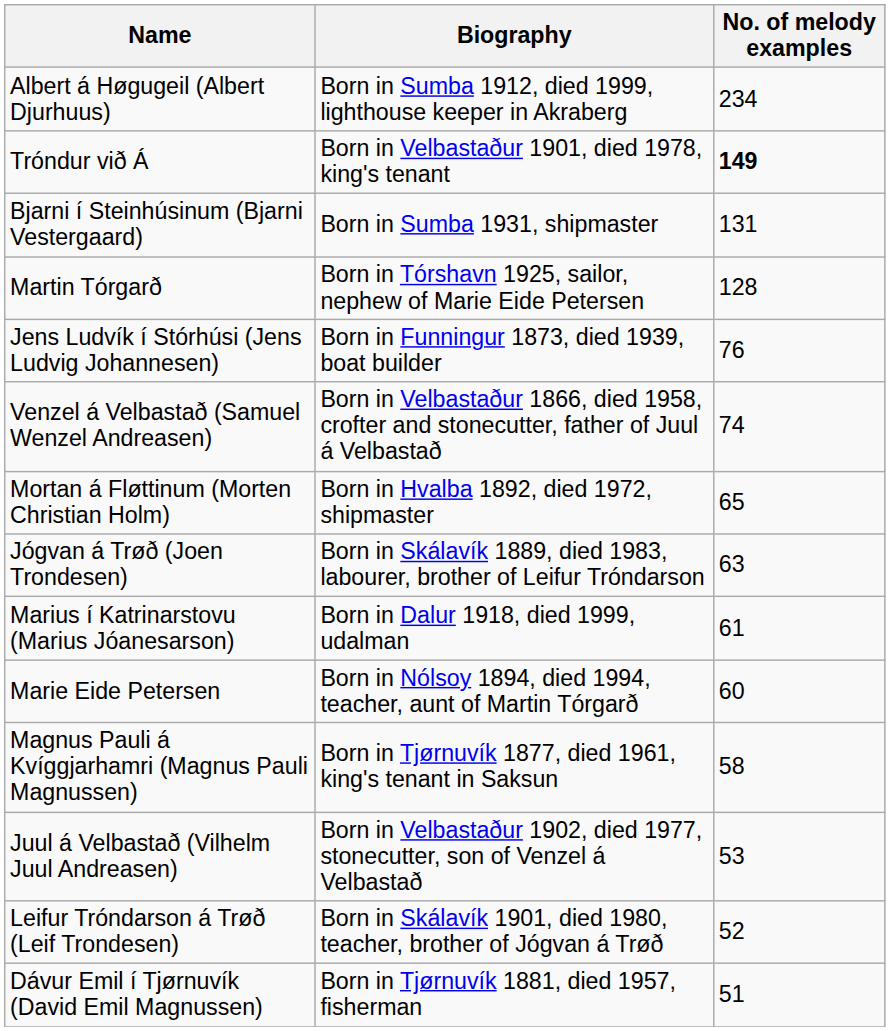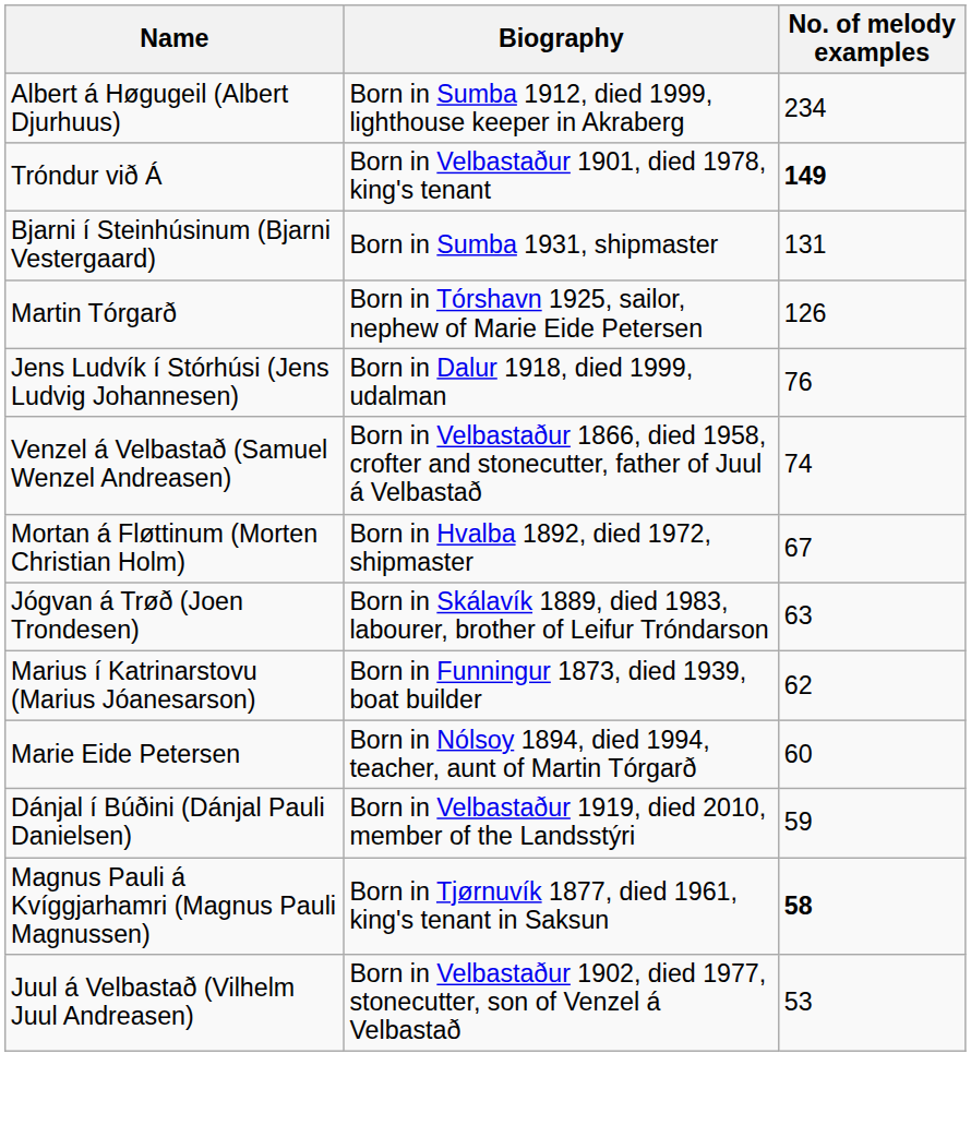 <table class="wikitable sortable">
 <tr>
 <th>Name</th>
 <th class="unsortable">Biography</th>
 <th>No. of melody examples</th>
 </tr>
 <tr>
 <td>Albert á Høgugeil (Albert Djurhuus)</td>
 <td>Born in <a href='#'>Sumba</a> 1912, died 1999, lighthouse keeper in Akraberg</td>
 <td>234</td>
 </tr>
 <tr>
 <td>Tróndur við Á</td>
 <td>Born in <a href='#'>Velbastaður</a> 1901, died 1978, king's tenant</td>
 <td><strong>149</strong></td>
 </tr>
 <tr>
 <td>Bjarni í Steinhúsinum (Bjarni Vestergaard)</td>
 <td>Born in <a href='#'>Sumba</a> 1931, shipmaster</td>
 <td>131</td>
 </tr>
 <tr>
 <td>Martin Tórgarð</td>
 <td>Born in <a href='#'>Tórshavn</a> 1925, sailor, nephew of Marie Eide Petersen</td>
-<td>128</td>
+<td>126</td>
 </tr>
 <tr>
 <td>Jens Ludvík í Stórhúsi (Jens Ludvig Johannesen)</td>
-<td>Born in <a href='#'>Funningur</a> 1873, died 1939, boat builder</td>
+<td>Born in <a href='#'>Dalur</a> 1918, died 1999, udalman</td>
 <td>76</td>
 </tr>
 <tr>
 <td>Venzel á Velbastað (Samuel Wenzel Andreasen)</td>
 <td>Born in <a href='#'>Velbastaður</a> 1866, died 1958, crofter and stonecutter, father of Juul á Velbastað</td>
 <td>74</td>
 </tr>
 <tr>
 <td>Mortan á Fløttinum (Morten Christian Holm)</td>
 <td>Born in <a href='#'>Hvalba</a> 1892, died 1972, shipmaster</td>
-<td>65</td>
+<td>67</td>
 </tr>
 <tr>
 <td>Jógvan á Trøð (Joen Trondesen)</td>
 <td>Born in <a href='#'>Skálavík</a> 1889, died 1983, labourer, brother of Leifur Tróndarson</td>
 <td>63</td>
 </tr>
 <tr>
 <td>Marius í Katrinarstovu (Marius Jóanesarson)</td>
-<td>Born in <a href='#'>Dalur</a> 1918, died 1999, udalman</td>
-<td>61</td>
+<td>Born in <a href='#'>Funningur</a> 1873, died 1939, boat builder</td>
+<td>62</td>
 </tr>
 <tr>
 <td>Marie Eide Petersen</td>
 <td>Born in <a href='#'>Nólsoy</a> 1894, died 1994, teacher, aunt of Martin Tórgarð</td>
 <td>60</td>
 </tr>
 <tr>
+<td>Dánjal í Búðini (Dánjal Pauli Danielsen)</td>
+<td>Born in <a href='#'>Velbastaður</a> 1919, died 2010, member of the Landsstýri</td>
+<td>59</td>
+</tr>
+<tr>
 <td>Magnus Pauli á Kvíggjarhamri (Magnus Pauli Magnussen)</td>
 <td>Born in <a href='#'>Tjørnuvík</a> 1877, died 1961, king's tenant in Saksun</td>
-<td>58</td>
+<td><strong>58</strong></td>
 </tr>
 <tr>
 <td>Juul á Velbastað (Vilhelm Juul Andreasen)</td>
 <td>Born in <a href='#'>Velbastaður</a> 1902, died 1977, stonecutter, son of Venzel á Velbastað</td>
 <td>53</td>
 </tr>
-<tr>
-<td>Leifur Tróndarson á Trøð (Leif Trondesen)</td>
-<td>Born in <a href='#'>Skálavík</a> 1901, died 1980, teacher, brother of Jógvan á Trøð</td>
-<td>52</td>
-</tr>
-<tr>
-<td>Dávur Emil í Tjørnuvík (David Emil Magnussen)</td>
-<td>Born in <a href='#'>Tjørnuvík</a> 1881, died 1957, fisherman</td>
-<td>51</td>
-</tr>
 </table>
